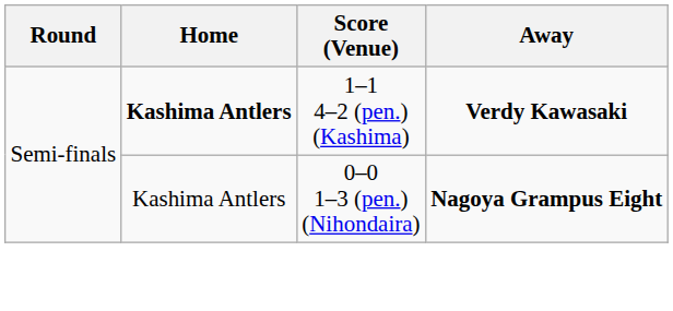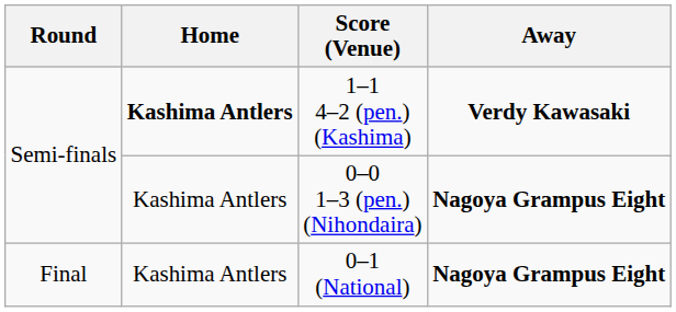 <table class="wikitable">
 <tr>
 <th>Round</th>
 <th>Home</th>
 <th>Score<br>(Venue)</th>
 <th>Away</th>
 </tr>
 <tr align=center>
 <td rowspan="2">Semi-finals</td>
 <td><strong>Kashima Antlers</strong></td>
 <td>1–1<br>4–2 (<a href='#'>pen.</a>)<br>(<a href='#'>Kashima</a>)</td>
 <td><strong>Verdy Kawasaki</strong></td>
 </tr>
 <tr align=center>
 <td>Kashima Antlers</td>
 <td>0–0<br>1–3 (<a href='#'>pen.</a>)<br>(<a href='#'>Nihondaira</a>)</td>
 <td><strong>Nagoya Grampus Eight</strong></td>
 </tr>
+<tr align=center>
+<td>Final</td>
+<td>Kashima Antlers</td>
+<td>0–1 <br>(<a href='#'>National</a>)</td>
+<td><strong>Nagoya Grampus Eight</strong></td>
+</tr>
 </table>
